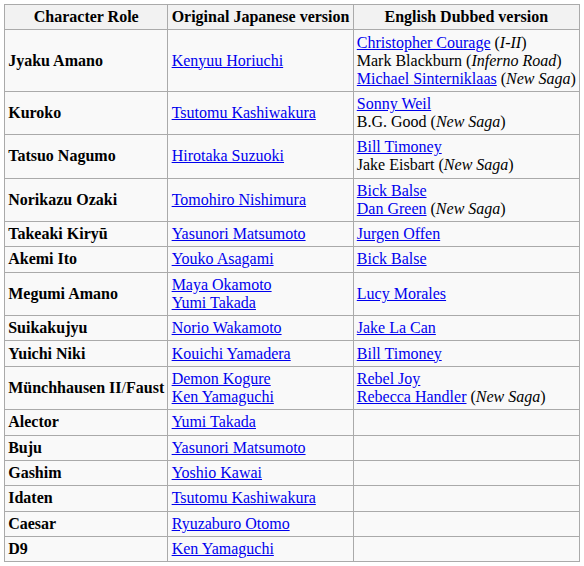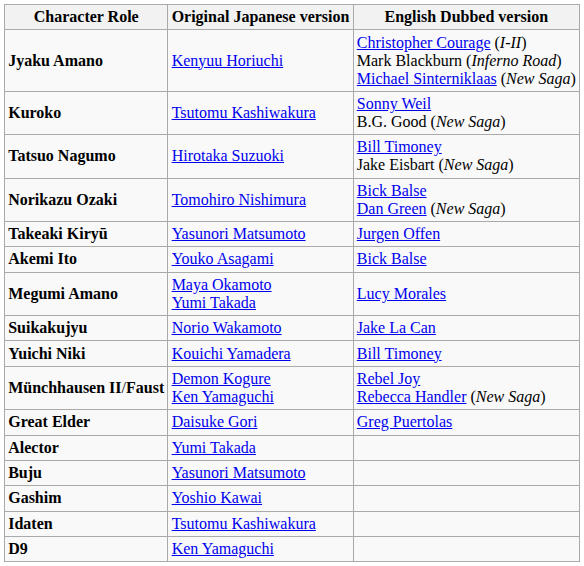 <table class="wikitable">
 <tr>
 <th>Character Role</th>
 <th>Original Japanese version</th>
 <th>English Dubbed version</th>
 </tr>
 <tr>
 <td><strong>Jyaku Amano</strong></td>
 <td><a href='#'>Kenyuu Horiuchi</a></td>
 <td><a href='#'>Christopher Courage</a> (<em>I-II</em>)<br>Mark Blackburn (<em>Inferno Road</em>)<br><a href='#'>Michael Sinterniklaas</a> (<em>New Saga</em>)</td>
 </tr>
 <tr>
 <td><strong>Kuroko</strong></td>
 <td><a href='#'>Tsutomu Kashiwakura</a></td>
 <td><a href='#'>Sonny Weil</a><br>B.G. Good (<em>New Saga</em>)</td>
 </tr>
 <tr>
 <td><strong>Tatsuo Nagumo</strong></td>
 <td><a href='#'>Hirotaka Suzuoki</a></td>
 <td><a href='#'>Bill Timoney</a><br>Jake Eisbart (<em>New Saga</em>)</td>
 </tr>
 <tr>
 <td><strong>Norikazu Ozaki</strong></td>
 <td><a href='#'>Tomohiro Nishimura</a></td>
 <td><a href='#'>Bick Balse</a><br><a href='#'>Dan Green</a> (<em>New Saga</em>)</td>
 </tr>
 <tr>
 <td><strong>Takeaki Kiryū </strong></td>
 <td><a href='#'>Yasunori Matsumoto</a></td>
 <td><a href='#'>Jurgen Offen</a></td>
 </tr>
 <tr>
 <td><strong>Akemi Ito</strong></td>
 <td><a href='#'>Youko Asagami</a></td>
 <td><a href='#'>Bick Balse</a></td>
 </tr>
 <tr>
 <td><strong>Megumi Amano</strong></td>
 <td><a href='#'>Maya Okamoto</a><br><a href='#'>Yumi Takada</a></td>
 <td><a href='#'>Lucy Morales</a></td>
 </tr>
 <tr>
 <td><strong>Suikakujyu</strong></td>
 <td><a href='#'>Norio Wakamoto</a></td>
 <td><a href='#'>Jake La Can</a></td>
 </tr>
 <tr>
 <td><strong>Yuichi Niki</strong></td>
 <td><a href='#'>Kouichi Yamadera</a></td>
 <td><a href='#'>Bill Timoney</a></td>
 </tr>
 <tr>
 <td><strong>Münchhausen II</strong>/<strong>Faust</strong></td>
 <td><a href='#'>Demon Kogure</a><br><a href='#'>Ken Yamaguchi</a></td>
 <td><a href='#'>Rebel Joy</a><br><a href='#'>Rebecca Handler</a> (<em>New Saga</em>)</td>
 </tr>
 <tr>
+<td><strong>Great Elder</strong></td>
+<td><a href='#'>Daisuke Gori</a></td>
+<td><a href='#'>Greg Puertolas</a></td>
+</tr>
+<tr>
 <td><strong>Alector</strong></td>
 <td><a href='#'>Yumi Takada</a></td>
 <td></td>
 </tr>
 <tr>
 <td><strong>Buju</strong></td>
 <td><a href='#'>Yasunori Matsumoto</a></td>
 <td></td>
 </tr>
 <tr>
 <td><strong>Gashim</strong></td>
 <td><a href='#'>Yoshio Kawai</a></td>
 <td></td>
 </tr>
 <tr>
 <td><strong>Idaten</strong></td>
 <td><a href='#'>Tsutomu Kashiwakura</a></td>
 <td></td>
 </tr>
 <tr>
-<td><strong>Caesar</strong></td>
-<td><a href='#'>Ryuzaburo Otomo</a></td>
-<td></td>
-</tr>
-<tr>
 <td><strong>D9</strong></td>
 <td><a href='#'>Ken Yamaguchi</a></td>
 <td></td>
 </tr>
 <tr>
 </tr>
 </table>
